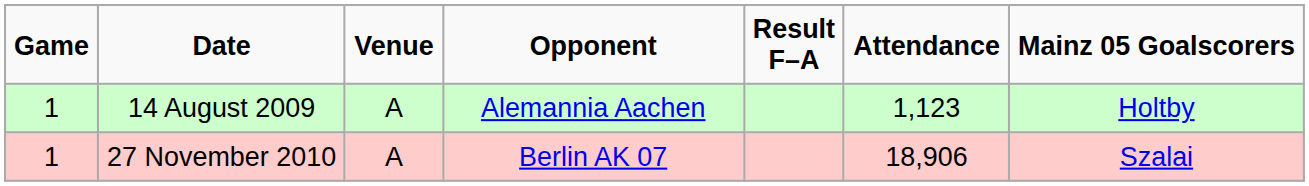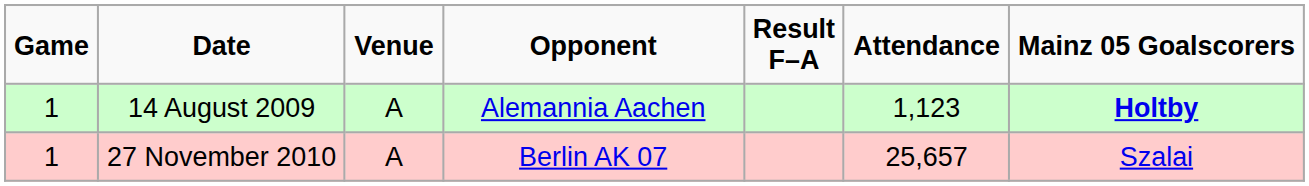 <table border="2" cellpadding="4" cellspacing="0" style="text-align:center; background: #f9f9f9; border: 1px #aaa solid; border-collapse: collapse; font-size: smaller;">
 <tr>
 <th>Game</th>
 <th>Date</th>
 <th>Venue</th>
 <th width="140px">Opponent</th>
 <th>Result<br>F–A</th>
 <th>Attendance</th>
 <th>Mainz 05 Goalscorers</th>
 </tr>
 <tr bgcolor="#CCFFCC">
 <td>1</td>
 <td>14 August 2009</td>
 <td>A</td>
 <td><a href='#'>Alemannia Aachen</a></td>
 <td></td>
 <td>1,123</td>
-<td><a href='#'>Holtby</a> </td>
+<td><strong><a href='#'>Holtby</a> </strong></td>
 </tr>
 <tr bgcolor=#FFCCCC>
 <td>1</td>
 <td>27 November 2010</td>
 <td>A</td>
 <td><a href='#'>Berlin AK 07</a></td>
 <td></td>
-<td>18,906</td>
+<td>25,657</td>
 <td><a href='#'>Szalai</a> </td>
 </tr>
 </table>
